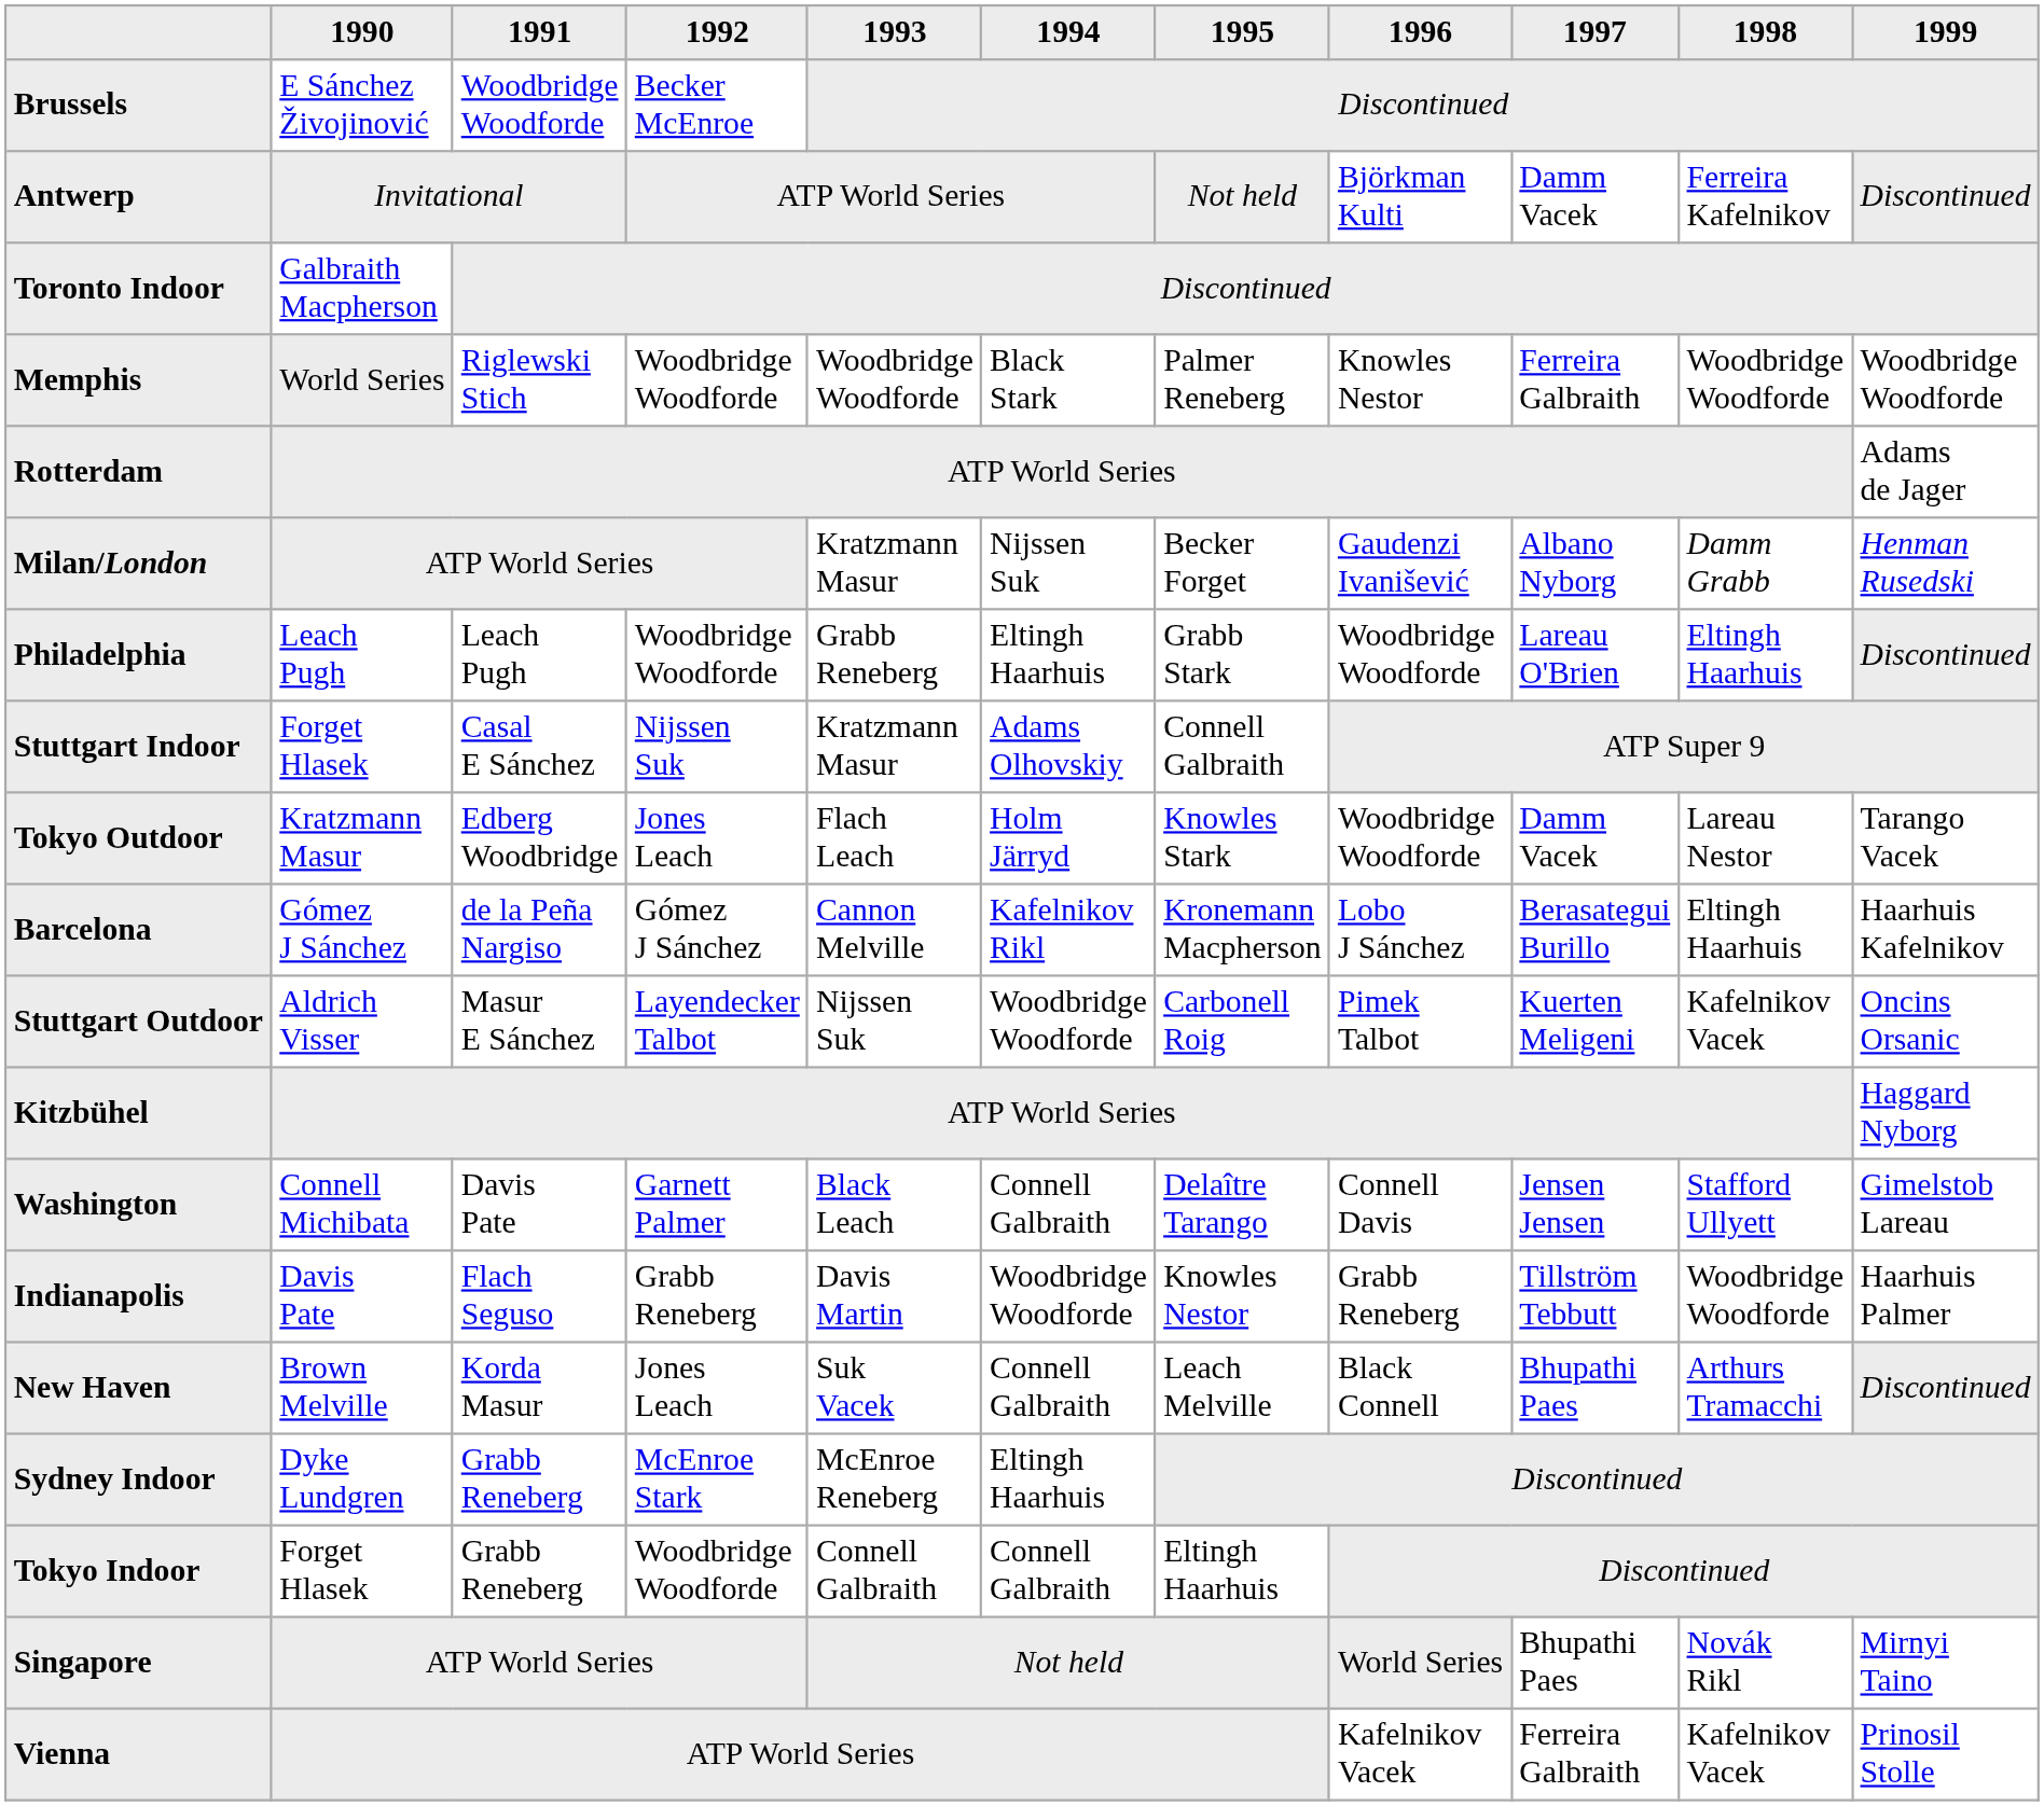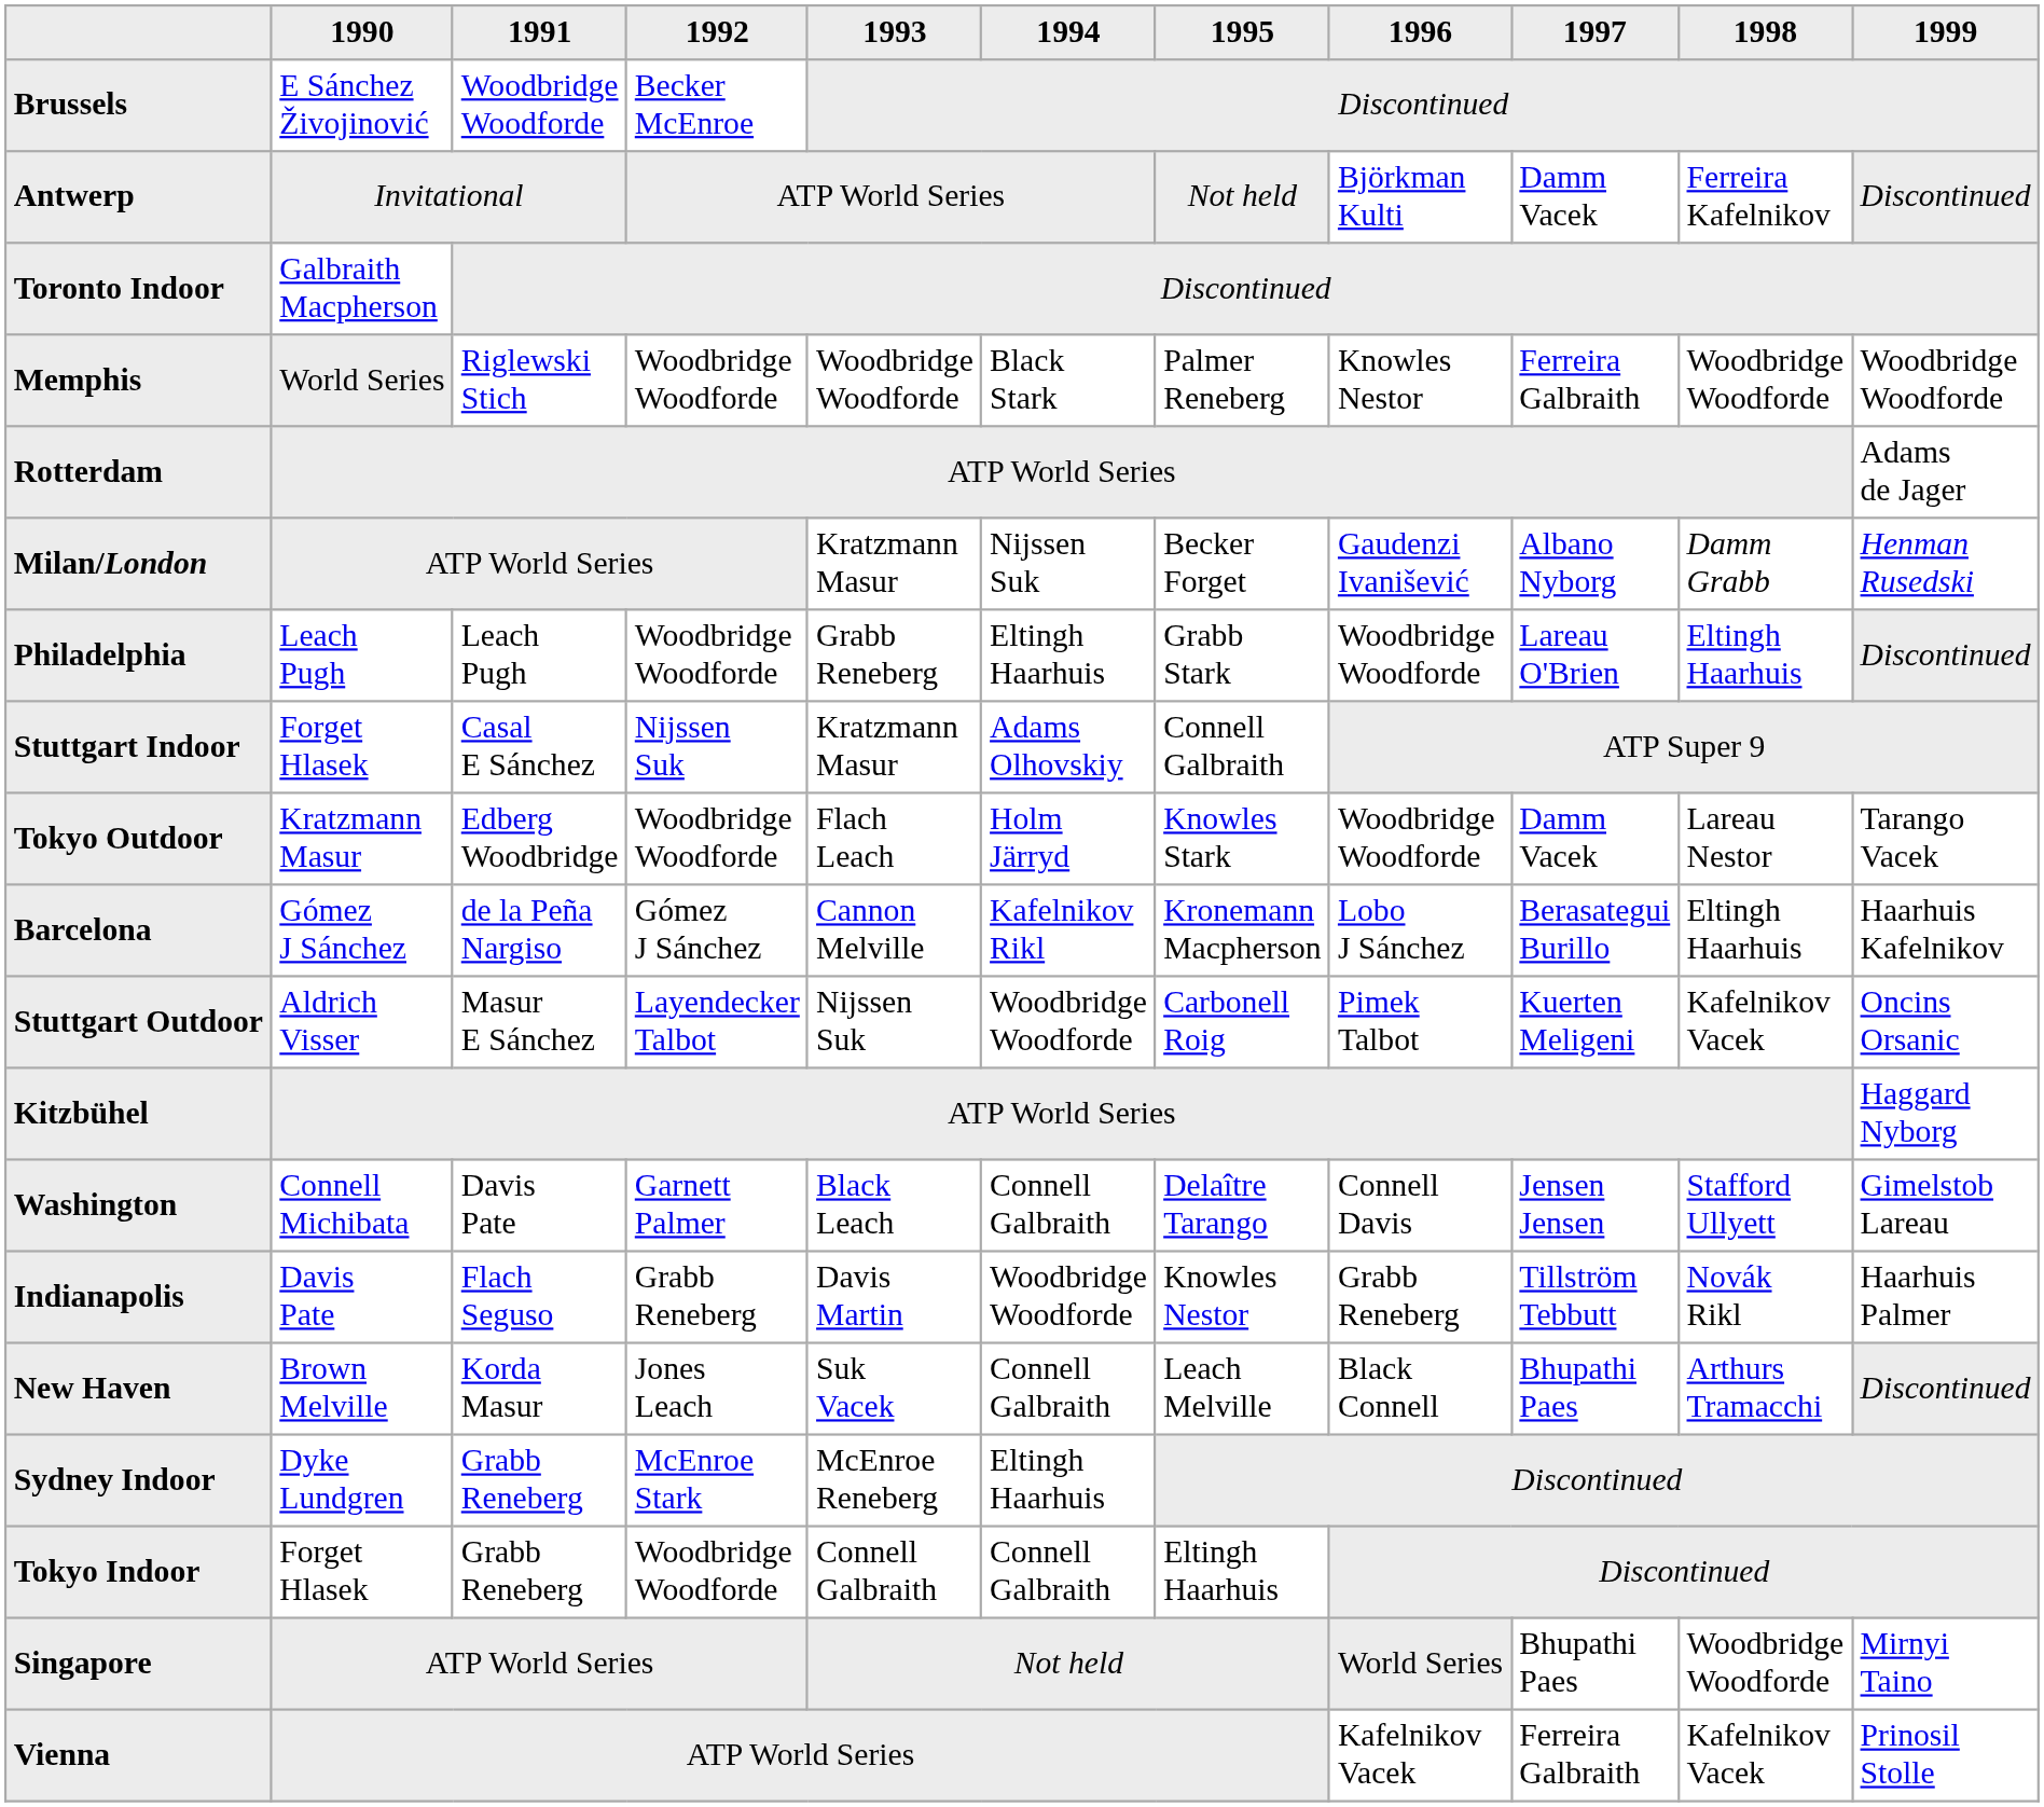 <table cellpadding="3" cellspacing="0" border="1" style="font-size: 85%; border: #aaa solid 1px; border-collapse: collapse;">
 <tr bgcolor="#ececec">
 <th></th>
 <th>1990</th>
 <th>1991</th>
 <th>1992</th>
 <th>1993</th>
 <th>1994</th>
 <th>1995</th>
 <th>1996</th>
 <th>1997</th>
 <th>1998</th>
 <th>1999</th>
 </tr>
 <tr>
 <th bgcolor="#ececec" align="left">Brussels</th>
 <td> <a href='#'>E Sánchez</a><br> <a href='#'>Živojinović</a></td>
 <td> <a href='#'>Woodbridge</a><br> <a href='#'>Woodforde</a></td>
 <td> <a href='#'>Becker</a><br> <a href='#'>McEnroe</a></td>
 <td bgcolor="#ececec" align="center" colspan=7><em><span>Discontinued</span></em></td>
 </tr>
 <tr>
 <th bgcolor="#ececec" align="left">Antwerp</th>
 <td bgcolor="#ececec" align="center" colspan=2><em><span>Invitational</span></em></td>
 <td bgcolor="#ececec" align="center" colspan=3><span>ATP World Series</span></td>
 <td bgcolor="#ececec" align="center"><em><span>Not held</span></em></td>
 <td> <a href='#'>Björkman</a><br> <a href='#'>Kulti</a></td>
 <td> <a href='#'>Damm</a><br> Vacek</td>
 <td> <a href='#'>Ferreira</a><br> Kafelnikov</td>
 <td bgcolor="#ececec" align="center"><em><span>Discontinued</span></em></td>
 </tr>
 <tr>
 <th bgcolor="#ececec" align="left">Toronto Indoor</th>
 <td> <a href='#'>Galbraith</a><br> <a href='#'>Macpherson</a></td>
 <td bgcolor="#ececec" align="center" colspan=9><em><span>Discontinued</span></em></td>
 </tr>
 <tr>
 <th bgcolor="#ececec" align="left">Memphis</th>
 <td bgcolor="#ececec" align="center"><span>World Series</span></td>
 <td> <a href='#'>Riglewski</a><br> <a href='#'>Stich</a></td>
 <td> Woodbridge<br> Woodforde</td>
 <td> Woodbridge<br> Woodforde</td>
 <td> Black<br> Stark</td>
 <td> Palmer<br> Reneberg</td>
 <td> Knowles<br> Nestor</td>
 <td> <a href='#'>Ferreira</a><br> Galbraith</td>
 <td> Woodbridge<br> Woodforde</td>
 <td> Woodbridge<br> Woodforde</td>
 </tr>
 <tr>
 <th bgcolor="#ececec" align="left">Rotterdam</th>
 <td bgcolor="#ececec" align="center" colspan=9><span>ATP World Series</span></td>
 <td> Adams<br> de Jager</td>
 </tr>
 <tr>
 <th bgcolor="#ececec" align="left">Milan/<em>London</em></th>
 <td bgcolor="#ececec" align="center" colspan=3><span>ATP World Series</span></td>
 <td> Kratzmann<br> Masur</td>
 <td> Nijssen<br> Suk</td>
 <td> Becker<br> Forget</td>
 <td> <a href='#'>Gaudenzi</a><br> <a href='#'>Ivanišević</a></td>
 <td> <a href='#'>Albano</a><br> <a href='#'>Nyborg</a></td>
 <td><em> Damm<br> Grabb</em></td>
 <td><em> <a href='#'>Henman</a><br> <a href='#'>Rusedski</a></em></td>
 </tr>
 <tr>
 <th bgcolor="#ececec" align="left">Philadelphia</th>
 <td> <a href='#'>Leach</a><br> <a href='#'>Pugh</a></td>
 <td> Leach<br> Pugh</td>
 <td> Woodbridge<br> Woodforde</td>
 <td> Grabb<br> Reneberg</td>
 <td> Eltingh<br> Haarhuis</td>
 <td> Grabb<br> Stark</td>
 <td> Woodbridge<br> Woodforde</td>
 <td> <a href='#'>Lareau</a><br> <a href='#'>O'Brien</a></td>
 <td> <a href='#'>Eltingh</a><br> <a href='#'>Haarhuis</a></td>
 <td bgcolor="#ececec" align="center"><em><span>Discontinued</span></em></td>
 </tr>
 <tr>
 <th bgcolor="#ececec" align="left">Stuttgart Indoor</th>
 <td> <a href='#'>Forget</a><br> <a href='#'>Hlasek</a></td>
 <td> <a href='#'>Casal</a><br> E Sánchez</td>
 <td> <a href='#'>Nijssen</a><br> <a href='#'>Suk</a></td>
 <td> Kratzmann<br> Masur</td>
 <td> <a href='#'>Adams</a><br> <a href='#'>Olhovskiy</a></td>
 <td> Connell<br> Galbraith</td>
 <td bgcolor="#ececec" align="center" colspan=4><span>ATP Super 9</span></td>
 </tr>
 <tr>
 <th bgcolor="#ececec" align="left">Tokyo Outdoor</th>
 <td> <a href='#'>Kratzmann</a><br> <a href='#'>Masur</a></td>
 <td> <a href='#'>Edberg</a><br> Woodbridge</td>
-<td> <a href='#'>Jones</a><br> Leach</td>
+<td> Woodbridge<br> Woodforde</td>
 <td> Flach<br> Leach</td>
 <td> <a href='#'>Holm</a><br> <a href='#'>Järryd</a></td>
 <td> <a href='#'>Knowles</a><br> Stark</td>
 <td> Woodbridge<br> Woodforde</td>
 <td> <a href='#'>Damm</a><br> Vacek</td>
 <td> Lareau<br> Nestor</td>
 <td> Tarango<br> Vacek</td>
 </tr>
 <tr>
 <th bgcolor="#ececec" align="left">Barcelona</th>
 <td> <a href='#'>Gómez</a><br> <a href='#'>J Sánchez</a></td>
 <td> <a href='#'>de la Peña</a><br> <a href='#'>Nargiso</a></td>
 <td> Gómez<br> J Sánchez</td>
 <td> <a href='#'>Cannon</a><br> Melville</td>
 <td> <a href='#'>Kafelnikov</a><br> <a href='#'>Rikl</a></td>
 <td> <a href='#'>Kronemann</a><br> Macpherson</td>
 <td> <a href='#'>Lobo</a><br> J Sánchez</td>
 <td> <a href='#'>Berasategui</a><br> <a href='#'>Burillo</a></td>
 <td> Eltingh<br> Haarhuis</td>
 <td> Haarhuis<br> Kafelnikov</td>
 </tr>
 <tr>
 <th bgcolor="#ececec" align="left">Stuttgart Outdoor</th>
 <td> <a href='#'>Aldrich</a><br> <a href='#'>Visser</a></td>
 <td> Masur<br> E Sánchez</td>
 <td> <a href='#'>Layendecker</a><br> <a href='#'>Talbot</a></td>
 <td> Nijssen<br> Suk</td>
 <td> Woodbridge<br> Woodforde</td>
 <td> <a href='#'>Carbonell</a><br> <a href='#'>Roig</a></td>
 <td> <a href='#'>Pimek</a><br> Talbot</td>
 <td> <a href='#'>Kuerten</a><br> <a href='#'>Meligeni</a></td>
 <td> Kafelnikov<br> Vacek</td>
 <td> <a href='#'>Oncins</a><br> <a href='#'>Orsanic</a></td>
 </tr>
 <tr>
 <th bgcolor="#ececec" align="left">Kitzbühel</th>
 <td bgcolor="#ececec" align="center" colspan=9><span>ATP World Series</span></td>
 <td> <a href='#'>Haggard</a><br> <a href='#'>Nyborg</a></td>
 </tr>
 <tr>
 <th bgcolor="#ececec" align="left">Washington</th>
 <td> <a href='#'>Connell</a><br> <a href='#'>Michibata</a></td>
 <td> Davis<br> Pate</td>
 <td> <a href='#'>Garnett</a><br> <a href='#'>Palmer</a></td>
 <td> <a href='#'>Black</a><br> Leach</td>
 <td> Connell<br> Galbraith</td>
 <td> <a href='#'>Delaître</a><br> <a href='#'>Tarango</a></td>
 <td> Connell<br> Davis</td>
 <td> <a href='#'>Jensen</a><br> <a href='#'>Jensen</a></td>
 <td> <a href='#'>Stafford</a><br> <a href='#'>Ullyett</a></td>
 <td> <a href='#'>Gimelstob</a><br> Lareau</td>
 </tr>
 <tr>
 <th bgcolor="#ececec" align="left">Indianapolis</th>
 <td> <a href='#'>Davis</a><br> <a href='#'>Pate</a></td>
 <td> <a href='#'>Flach</a><br> <a href='#'>Seguso</a></td>
 <td> Grabb<br> Reneberg</td>
 <td> Davis<br> <a href='#'>Martin</a></td>
 <td> Woodbridge<br> Woodforde</td>
 <td> Knowles<br> <a href='#'>Nestor</a></td>
 <td> Grabb<br> Reneberg</td>
 <td> <a href='#'>Tillström</a><br> <a href='#'>Tebbutt</a></td>
-<td> Woodbridge<br> Woodforde</td>
+<td> <a href='#'>Novák</a><br> Rikl</td>
 <td> Haarhuis<br> Palmer</td>
 </tr>
 <tr>
 <th bgcolor="#ececec" align="left">New Haven</th>
 <td> <a href='#'>Brown</a><br> <a href='#'>Melville</a></td>
 <td> <a href='#'>Korda</a><br> Masur</td>
 <td> Jones<br> Leach</td>
 <td> Suk<br> <a href='#'>Vacek</a></td>
 <td> Connell<br> Galbraith</td>
 <td> Leach<br> Melville</td>
 <td> Black<br> Connell</td>
 <td> <a href='#'>Bhupathi</a><br> <a href='#'>Paes</a></td>
 <td> <a href='#'>Arthurs</a><br> <a href='#'>Tramacchi</a></td>
 <td bgcolor="#ececec" align="center"><em><span>Discontinued</span></em></td>
 </tr>
 <tr>
 <th bgcolor="#ececec" align="left">Sydney Indoor</th>
 <td> <a href='#'>Dyke</a><br> <a href='#'>Lundgren</a></td>
 <td> <a href='#'>Grabb</a><br> <a href='#'>Reneberg</a></td>
 <td> <a href='#'>McEnroe</a><br> <a href='#'>Stark</a></td>
 <td> McEnroe<br> Reneberg</td>
 <td> Eltingh<br> Haarhuis</td>
 <td bgcolor="#ececec" align="center" colspan=5><em><span>Discontinued</span></em></td>
 </tr>
 <tr>
 <th bgcolor="#ececec" align="left">Tokyo Indoor</th>
 <td> Forget<br> Hlasek</td>
 <td> Grabb<br> Reneberg</td>
 <td> Woodbridge<br> Woodforde</td>
 <td> Connell<br> Galbraith</td>
 <td> Connell<br> Galbraith</td>
 <td> Eltingh<br> Haarhuis</td>
 <td bgcolor="#ececec" align="center" colspan=4><em><span>Discontinued</span></em></td>
 </tr>
 <tr>
 <th bgcolor="#ececec" align="left">Singapore</th>
 <td bgcolor="#ececec" align="center" colspan=3><span>ATP World Series</span></td>
 <td bgcolor="#ececec" align="center" colspan=3><em><span>Not held</span></em></td>
 <td bgcolor="#ececec" align="center"><span>World Series</span></td>
 <td> Bhupathi<br> Paes</td>
-<td> <a href='#'>Novák</a><br> Rikl</td>
+<td> Woodbridge<br> Woodforde</td>
 <td> <a href='#'>Mirnyi</a><br> <a href='#'>Taino</a></td>
 </tr>
 <tr>
 <th bgcolor="#ececec" align="left">Vienna</th>
 <td bgcolor="#ececec" align="center" colspan=6><span>ATP World Series</span></td>
 <td> Kafelnikov<br> Vacek</td>
 <td> Ferreira<br> Galbraith</td>
 <td> Kafelnikov<br> Vacek</td>
 <td> <a href='#'>Prinosil</a><br> <a href='#'>Stolle</a></td>
 </tr>
 </table>
